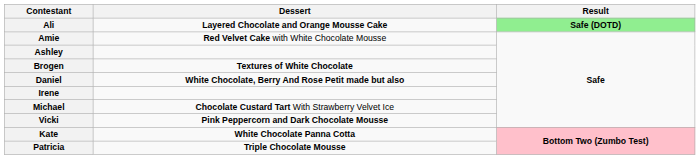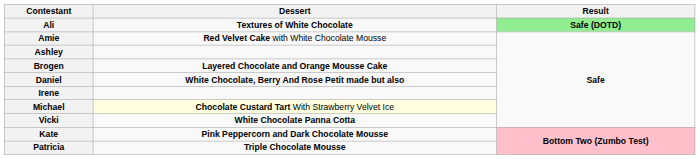 <table class="wikitable plainrowheaders" style="text-align:center; font-size:90%; width:80em;">
 <tr>
 <th>Contestant</th>
 <th>Dessert</th>
 <th>Result</th>
 </tr>
 <tr>
 <th>Ali</th>
-<td><strong>Layered Chocolate and Orange Mousse Cake</strong></td>
+<td><strong>Textures of White Chocolate</strong></td>
 <td style="background:lightgreen;"><strong>Safe (DOTD)</strong></td>
 </tr>
 <tr>
 <th>Amie</th>
 <td><strong>Red Velvet Cake</strong> with White Chocolate Mousse</td>
 <td rowspan="7"><strong>Safe</strong></td>
 </tr>
 <tr>
 <th>Ashley</th>
 <td></td>
 </tr>
 <tr>
 <th>Brogen</th>
-<td><strong>Textures of White Chocolate</strong></td>
+<td><strong>Layered Chocolate and Orange Mousse Cake</strong></td>
 </tr>
 <tr>
 <th>Daniel</th>
 <td><strong> White Chocolate, Berry And Rose Petit made but also</strong></td>
 </tr>
 <tr>
 <th>Irene</th>
 <td></td>
 </tr>
 <tr>
 <th>Michael</th>
-<td><strong>Chocolate Custard Tart</strong> With Strawberry Velvet Ice</td>
+<td style="background: lightyellow;"><strong>Chocolate Custard Tart</strong> With Strawberry Velvet Ice</td>
 </tr>
 <tr>
 <th>Vicki</th>
-<td><strong>Pink Peppercorn and Dark Chocolate Mousse</strong></td>
+<td><strong>White Chocolate Panna Cotta</strong></td>
 </tr>
 <tr>
 <th>Kate</th>
-<td><strong>White Chocolate Panna Cotta</strong></td>
+<td><strong>Pink Peppercorn and Dark Chocolate Mousse</strong></td>
 <td rowspan="2" style="background:pink;"><strong>Bottom Two (Zumbo Test)</strong></td>
 </tr>
 <tr>
 <th>Patricia</th>
 <td><strong>Triple Chocolate Mousse</strong></td>
 </tr>
 </table>
